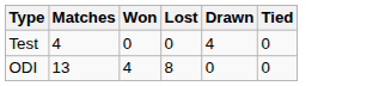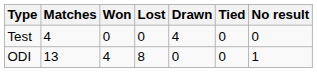 <table class="wikitable sortable">
 <tr>
 <th>Type</th>
 <th>Matches</th>
 <th>Won</th>
 <th>Lost</th>
 <th>Drawn</th>
 <th>Tied</th>
+<th>No result</th>
 </tr>
 <tr>
 <td>Test</td>
 <td>4</td>
 <td>0</td>
 <td>0</td>
 <td>4</td>
+<td>0</td>
 <td>0</td>
 </tr>
 <tr>
 <td>ODI</td>
 <td>13</td>
 <td>4</td>
 <td>8</td>
 <td>0</td>
 <td>0</td>
+<td>1</td>
 </tr>
 </table>
